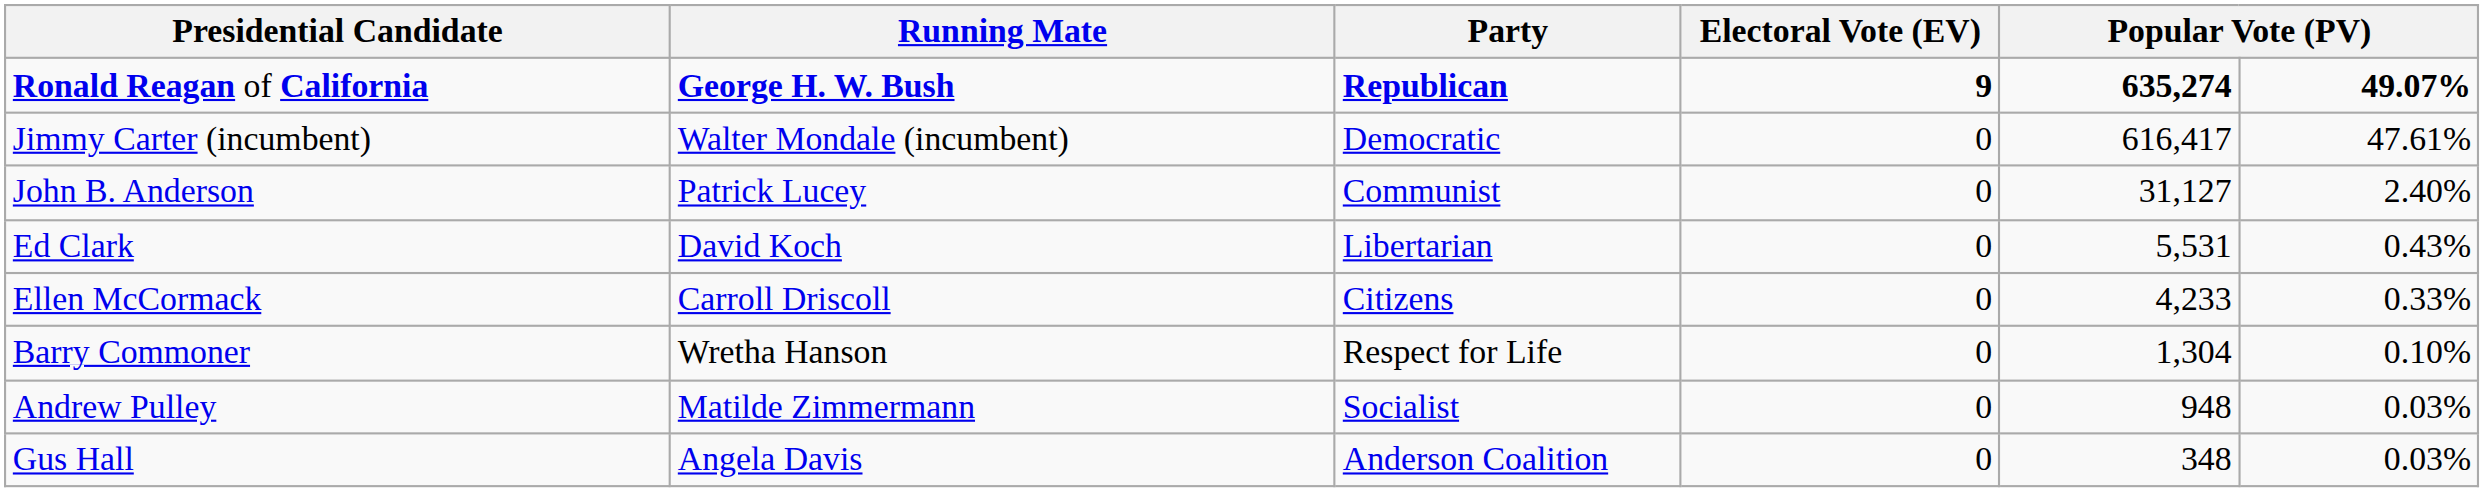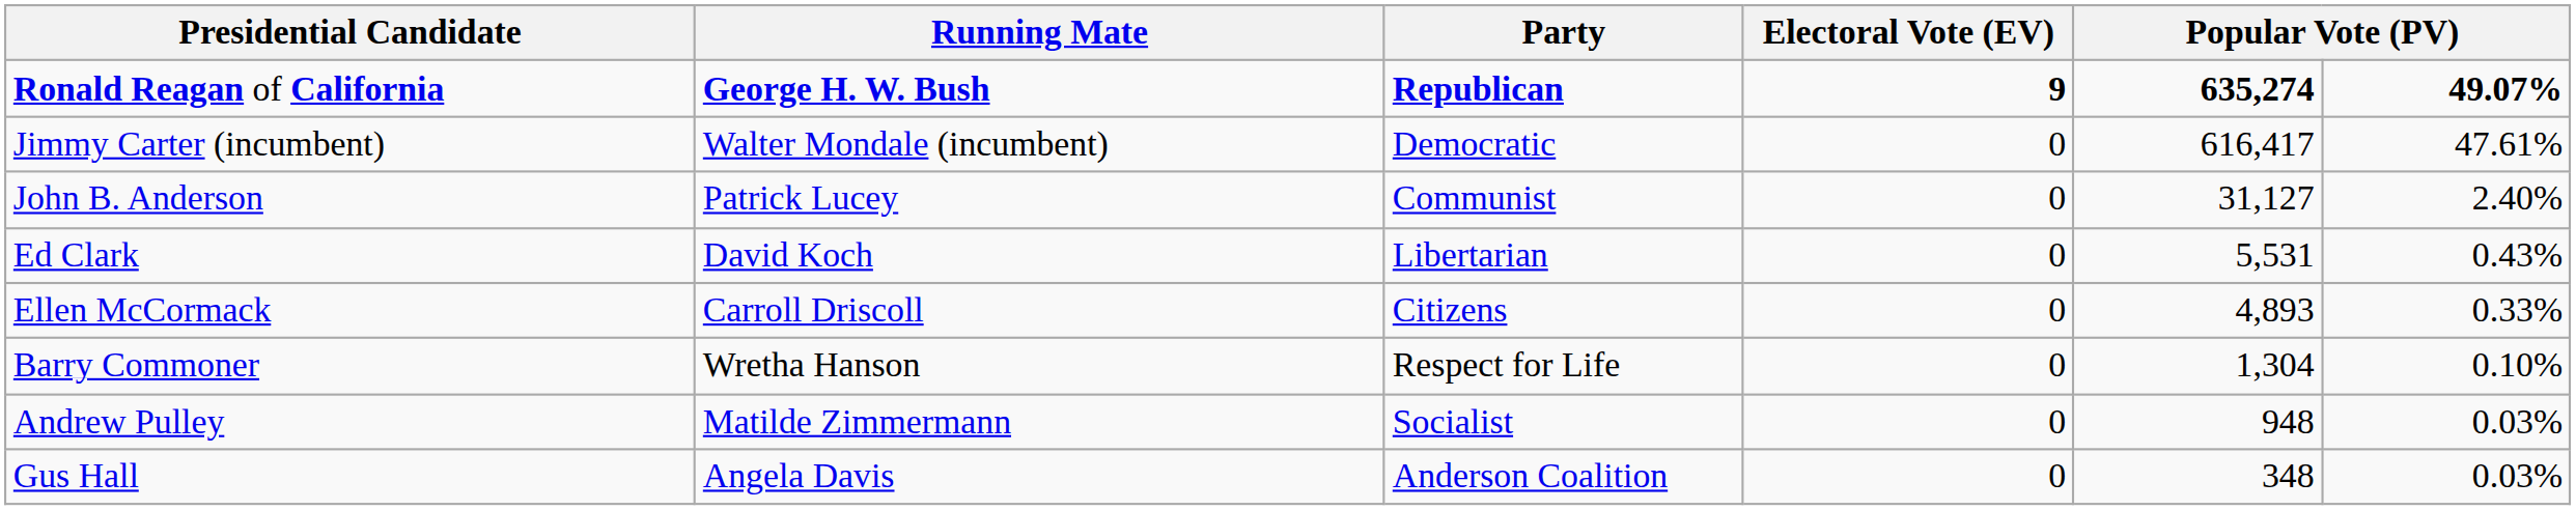 <table class="wikitable">
 <tr>
 <th width="25%">Presidential Candidate</th>
 <th width="25%"><a href='#'>Running Mate</a></th>
 <th width="13%">Party</th>
 <th width="12%">Electoral Vote (EV)</th>
 <th colspan="2" width="18%">Popular Vote (PV)</th>
 </tr>
 <tr>
 <td><strong><a href='#'>Ronald Reagan</a></strong> of <strong><a href='#'>California</a></strong></td>
 <td><strong><a href='#'>George H. W. Bush</a></strong></td>
 <td><strong><a href='#'>Republican</a></strong></td>
 <td align="right"><strong>9</strong></td>
 <td align="right"><strong>635,274</strong></td>
 <td align="right"><strong>49.07%</strong></td>
 </tr>
 <tr>
 <td><a href='#'>Jimmy Carter</a> (incumbent)</td>
 <td><a href='#'>Walter Mondale</a> (incumbent)</td>
 <td><a href='#'>Democratic</a></td>
 <td align="right">0</td>
 <td align="right">616,417</td>
 <td align="right">47.61%</td>
 </tr>
 <tr>
 <td><a href='#'>John B. Anderson</a></td>
 <td><a href='#'>Patrick Lucey</a></td>
 <td><a href='#'>Communist</a></td>
 <td align="right">0</td>
 <td align="right">31,127</td>
 <td align="right">2.40%</td>
 </tr>
 <tr>
 <td><a href='#'>Ed Clark</a></td>
 <td><a href='#'>David Koch</a></td>
 <td><a href='#'>Libertarian</a></td>
 <td align="right">0</td>
 <td align="right">5,531</td>
 <td align="right">0.43%</td>
 </tr>
 <tr>
 <td><a href='#'>Ellen McCormack</a></td>
 <td><a href='#'>Carroll Driscoll</a></td>
 <td><a href='#'>Citizens</a></td>
 <td align="right">0</td>
-<td align="right">4,233</td>
+<td align="right">4,893</td>
 <td align="right">0.33%</td>
 </tr>
 <tr>
 <td><a href='#'>Barry Commoner</a></td>
 <td>Wretha Hanson</td>
 <td>Respect for Life</td>
 <td align="right">0</td>
 <td align="right">1,304</td>
 <td align="right">0.10%</td>
 </tr>
 <tr>
 <td><a href='#'>Andrew Pulley</a></td>
 <td><a href='#'>Matilde Zimmermann</a></td>
 <td><a href='#'>Socialist</a></td>
 <td align="right">0</td>
 <td align="right">948</td>
 <td align="right">0.03%</td>
 </tr>
 <tr>
 <td><a href='#'>Gus Hall</a></td>
 <td><a href='#'>Angela Davis</a></td>
 <td><a href='#'>Anderson Coalition</a> </td>
 <td align="right">0</td>
 <td align="right">348</td>
 <td align="right">0.03%</td>
 </tr>
 </table>
